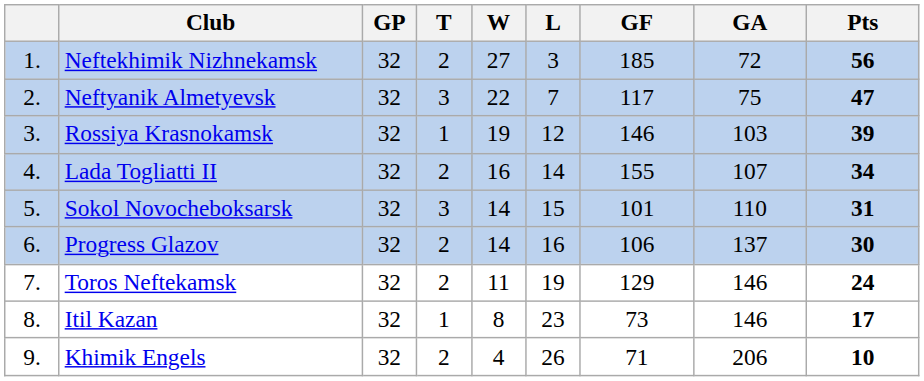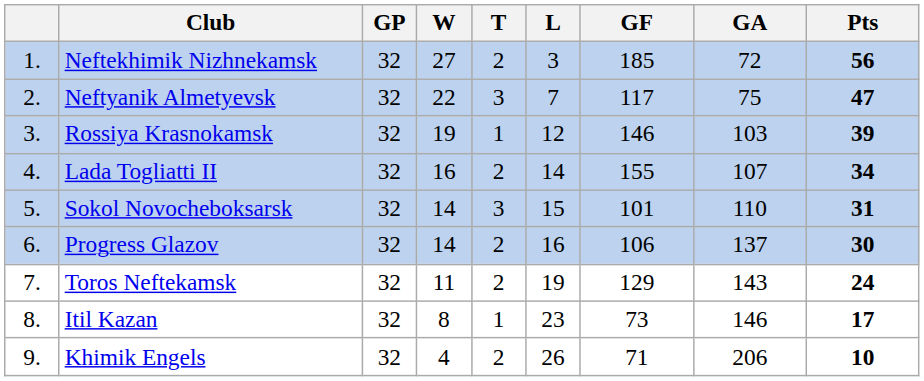 <table class="wikitable">
 <tr>
 <th width="30"></th>
 <th width="200">Club</th>
 <th width="30">GP</th>
+<th width="30">W</th>
 <th width="30">T</th>
-<th width="30">W</th>
 <th width="30">L</th>
 <th width="70">GF</th>
 <th width="70">GA</th>
 <th width="70">Pts</th>
 </tr>
 <tr bgcolor="#BCD2EE" align="center">
 <td>1.</td>
 <td align="left"><a href='#'>Neftekhimik Nizhnekamsk</a></td>
 <td>32</td>
+<td>27</td>
 <td>2</td>
-<td>27</td>
 <td>3</td>
 <td>185</td>
 <td>72</td>
 <td><strong>56</strong></td>
 </tr>
 <tr bgcolor="#BCD2EE" align="center">
 <td>2.</td>
 <td align="left"><a href='#'>Neftyanik Almetyevsk</a></td>
 <td>32</td>
+<td>22</td>
 <td>3</td>
-<td>22</td>
 <td>7</td>
 <td>117</td>
 <td>75</td>
 <td><strong>47</strong></td>
 </tr>
 <tr bgcolor="#BCD2EE" align="center">
 <td>3.</td>
 <td align="left"><a href='#'>Rossiya Krasnokamsk</a></td>
 <td>32</td>
+<td>19</td>
 <td>1</td>
-<td>19</td>
 <td>12</td>
 <td>146</td>
 <td>103</td>
 <td><strong>39</strong></td>
 </tr>
 <tr bgcolor="#BCD2EE" align="center">
 <td>4.</td>
 <td align="left"><a href='#'>Lada Togliatti II</a></td>
 <td>32</td>
+<td>16</td>
 <td>2</td>
-<td>16</td>
 <td>14</td>
 <td>155</td>
 <td>107</td>
 <td><strong>34</strong></td>
 </tr>
 <tr bgcolor="#BCD2EE" align="center">
 <td>5.</td>
 <td align="left"><a href='#'>Sokol Novocheboksarsk</a></td>
 <td>32</td>
+<td>14</td>
 <td>3</td>
-<td>14</td>
 <td>15</td>
 <td>101</td>
 <td>110</td>
 <td><strong>31</strong></td>
 </tr>
 <tr bgcolor="#BCD2EE" align="center">
 <td>6.</td>
 <td align="left"><a href='#'>Progress Glazov</a></td>
 <td>32</td>
+<td>14</td>
 <td>2</td>
-<td>14</td>
 <td>16</td>
 <td>106</td>
 <td>137</td>
 <td><strong>30</strong></td>
 </tr>
 <tr bgcolor="#FFFFFF" align="center">
 <td>7.</td>
 <td align="left"><a href='#'>Toros Neftekamsk</a></td>
 <td>32</td>
+<td>11</td>
 <td>2</td>
-<td>11</td>
 <td>19</td>
 <td>129</td>
-<td>146</td>
+<td>143</td>
 <td><strong>24</strong></td>
 </tr>
 <tr bgcolor="#FFFFFF" align="center">
 <td>8.</td>
 <td align="left"><a href='#'>Itil Kazan</a></td>
 <td>32</td>
+<td>8</td>
 <td>1</td>
-<td>8</td>
 <td>23</td>
 <td>73</td>
 <td>146</td>
 <td><strong>17</strong></td>
 </tr>
 <tr bgcolor="#FFFFFF" align="center">
 <td>9.</td>
 <td align="left"><a href='#'>Khimik Engels</a></td>
 <td>32</td>
+<td>4</td>
 <td>2</td>
-<td>4</td>
 <td>26</td>
 <td>71</td>
 <td>206</td>
 <td><strong>10</strong></td>
 </tr>
 </table>
